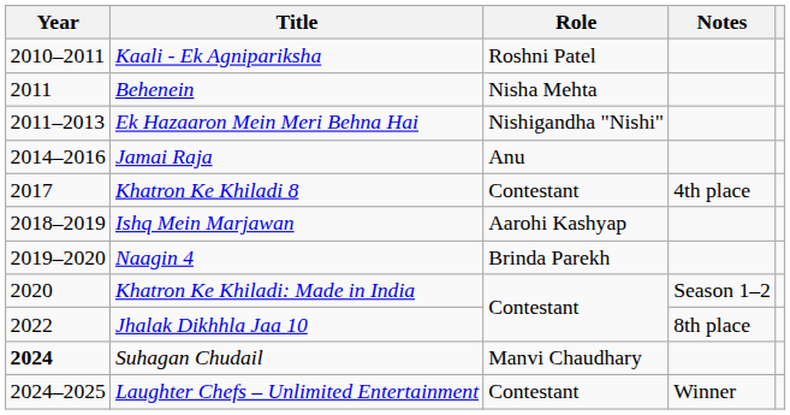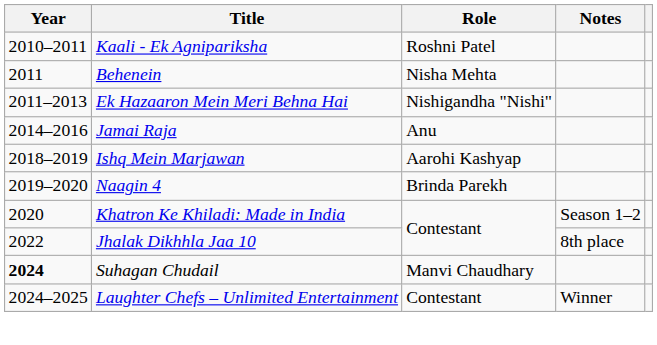 <table class="wikitable sortable">
 <tr>
 <th>Year</th>
 <th>Title</th>
 <th>Role</th>
 <th>Notes</th>
 <th scope="col" class="unsortable"></th>
 </tr>
 <tr>
 <td>2010–2011</td>
 <td><em><a href='#'>Kaali - Ek Agnipariksha</a></em></td>
 <td>Roshni Patel</td>
 <td></td>
 <td></td>
 </tr>
 <tr>
 <td>2011</td>
 <td><em><a href='#'>Behenein</a></em></td>
 <td>Nisha Mehta</td>
 <td></td>
 <td></td>
 </tr>
 <tr>
 <td>2011–2013</td>
 <td><em><a href='#'>Ek Hazaaron Mein Meri Behna Hai</a></em></td>
 <td>Nishigandha "Nishi"</td>
 <td></td>
 <td></td>
 </tr>
 <tr>
 <td>2014–2016</td>
 <td><a href='#'><em>Jamai Raja</em></a></td>
 <td>Anu</td>
 <td></td>
-<td></td>
-</tr>
-<tr>
-<td>2017</td>
-<td><em><a href='#'>Khatron Ke Khiladi 8</a></em></td>
-<td>Contestant</td>
-<td>4th place</td>
 <td></td>
 </tr>
 <tr>
 <td>2018–2019</td>
 <td><em><a href='#'>Ishq Mein Marjawan</a></em></td>
 <td>Aarohi Kashyap</td>
 <td></td>
 <td></td>
 </tr>
 <tr>
 <td>2019–2020</td>
 <td><em><a href='#'>Naagin 4</a></em></td>
 <td>Brinda Parekh</td>
 <td></td>
 <td></td>
 </tr>
 <tr>
 <td>2020</td>
 <td><em><a href='#'>Khatron Ke Khiladi: Made in India</a></em></td>
 <td rowspan="2">Contestant</td>
 <td>Season 1–2</td>
 <td></td>
 </tr>
 <tr>
 <td>2022</td>
 <td><em><a href='#'>Jhalak Dikhhla Jaa 10</a></em></td>
 <td>8th place</td>
 <td></td>
 </tr>
 <tr>
 <td><strong>2024</strong></td>
 <td><em>Suhagan Chudail</em></td>
 <td>Manvi Chaudhary</td>
 <td></td>
 <td></td>
 </tr>
 <tr>
 <td>2024–2025</td>
 <td><em><a href='#'>Laughter Chefs – Unlimited Entertainment</a></em></td>
 <td>Contestant</td>
 <td>Winner</td>
 <td></td>
 </tr>
 </table>
